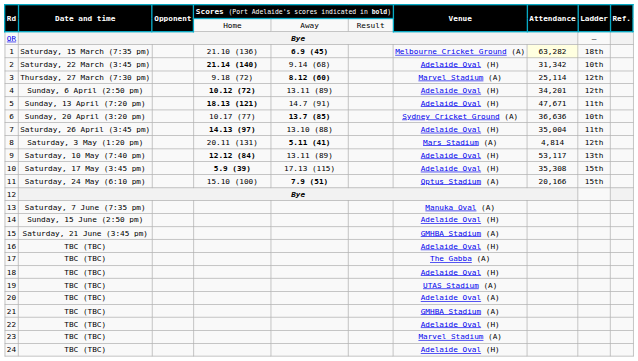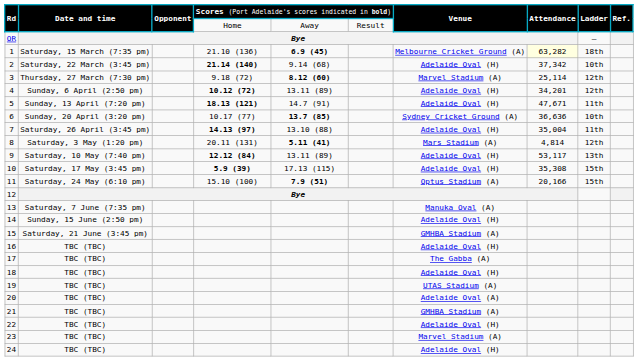 <table class="wikitable" style="font-size:90%; text-align:center;">
 <tr>
 <td style="background:black; color:white; border: solid #06AAC5 2px" rowspan=2><strong>Rd</strong></td>
 <td style="background:black; color:white; border: solid #06AAC5 2px" rowspan=2><strong>Date and time</strong></td>
 <td style="background:black; color:white; border: solid #06AAC5 2px" rowspan=2><strong>Opponent</strong></td>
 <td style="background:black; color:white; border: solid #06AAC5 2px" colspan=3><strong>Scores</strong> <small>(Port Adelaide's scores indicated in <strong>bold</strong>)</small></td>
 <td style="background:black; color:white; border: solid #06AAC5 2px" rowspan=2><strong>Venue</strong></td>
 <td style="background:black; color:white; border: solid #06AAC5 2px" rowspan=2><strong>Attendance</strong></td>
 <td style="background:black; color:white; border: solid #06AAC5 2px" rowspan=2><strong>Ladder</strong></td>
 <td style="background:black; color:white; border: solid #06AAC5 2px" rowspan=2><strong>Ref.</strong></td>
 </tr>
 <tr>
 <td>Home</td>
 <td>Away</td>
 <td>Result</td>
 </tr>
 <tr>
 <td><a href='#'>OR</a></td>
 <th colspan="7"><span><em>Bye</em></span></th>
 <td>–</td>
 <th colspan="1"></th>
 </tr>
 <tr>
 <td>1</td>
 <td>Saturday, 15 March (7:35 pm)</td>
 <td></td>
 <td>21.10 (136)</td>
 <td><strong>6.9 (45)</strong></td>
 <td></td>
 <td><a href='#'>Melbourne Cricket Ground</a> (A)</td>
 <td style="background: lightyellow;">63,282</td>
 <td>18th</td>
 <td></td>
 </tr>
 <tr>
 <td>2</td>
 <td>Saturday, 22 March (3:45 pm)</td>
 <td></td>
 <td><strong>21.14 (140)</strong></td>
 <td>9.14 (68)</td>
 <td></td>
 <td><a href='#'>Adelaide Oval</a> (H)</td>
-<td>31,342</td>
+<td>37,342</td>
 <td>10th</td>
 <td></td>
 </tr>
 <tr>
 <td>3</td>
 <td>Thursday, 27 March (7:30 pm)</td>
 <td></td>
 <td>9.18 (72)</td>
 <td><strong>8.12 (60)</strong></td>
 <td></td>
 <td><a href='#'>Marvel Stadium</a> (A)</td>
 <td>25,114</td>
 <td>12th</td>
 <td></td>
 </tr>
 <tr>
 <td>4</td>
 <td>Sunday, 6 April (2:50 pm)</td>
 <td></td>
 <td><strong>10.12 (72)</strong></td>
 <td>13.11 (89)</td>
 <td></td>
 <td><a href='#'>Adelaide Oval</a> (H)</td>
 <td>34,201</td>
 <td>12th</td>
 <td></td>
 </tr>
 <tr>
 <td>5</td>
 <td>Sunday, 13 April (7:20 pm)</td>
 <td></td>
 <td><strong>18.13 (121)</strong></td>
 <td>14.7 (91)</td>
 <td></td>
 <td><a href='#'>Adelaide Oval</a> (H)</td>
 <td>47,671</td>
 <td>11th</td>
 <td></td>
 </tr>
 <tr>
 <td>6</td>
 <td>Sunday, 20 April (3:20 pm)</td>
 <td></td>
 <td>10.17 (77)</td>
 <td><strong>13.7 (85)</strong></td>
 <td></td>
 <td><a href='#'>Sydney Cricket Ground</a> (A)</td>
 <td>36,636</td>
 <td>10th</td>
 <td></td>
 </tr>
 <tr>
 <td>7</td>
 <td>Saturday, 26 April (3:45 pm)</td>
 <td></td>
 <td><strong>14.13 (97)</strong></td>
 <td>13.10 (88)</td>
 <td></td>
 <td><a href='#'>Adelaide Oval</a> (H)</td>
 <td>35,004</td>
 <td>11th</td>
 <td></td>
 </tr>
 <tr>
 <td>8</td>
 <td>Saturday, 3 May (1:20 pm)</td>
 <td></td>
 <td>20.11 (131)</td>
 <td><strong>5.11 (41)</strong></td>
 <td></td>
 <td><a href='#'>Mars Stadium</a> (A)</td>
 <td>4,814</td>
 <td>12th</td>
 <td></td>
 </tr>
 <tr>
 <td>9</td>
 <td>Saturday, 10 May (7:40 pm)</td>
 <td></td>
 <td><strong>12.12 (84)</strong></td>
 <td>13.11 (89)</td>
 <td></td>
 <td><a href='#'>Adelaide Oval</a> (H)</td>
 <td>53,117</td>
 <td>13th</td>
 <td></td>
 </tr>
 <tr>
 <td>10</td>
 <td>Saturday, 17 May (3:45 pm)</td>
 <td></td>
 <td><strong>5.9 (39)</strong></td>
 <td>17.13 (115)</td>
 <td></td>
 <td><a href='#'>Adelaide Oval</a> (H)</td>
 <td>35,308</td>
 <td>15th</td>
 <td></td>
 </tr>
 <tr>
 <td>11</td>
 <td>Saturday, 24 May (6:10 pm)</td>
 <td></td>
 <td>15.10 (100)</td>
 <td><strong>7.9 (51)</strong></td>
 <td></td>
 <td><a href='#'>Optus Stadium</a> (A)</td>
 <td>20,166</td>
 <td>15th</td>
 <td></td>
 </tr>
 <tr>
 <td>12</td>
 <th colspan="7"><span><em>Bye</em></span></th>
 <td></td>
 <th colspan="1"></th>
 </tr>
 <tr>
 <td>13</td>
 <td>Saturday, 7 June (7:35 pm)</td>
 <td></td>
 <td></td>
 <td></td>
 <td></td>
 <td><a href='#'>Manuka Oval</a> (A)</td>
 <td></td>
 <td></td>
 <td></td>
 </tr>
 <tr>
 <td>14</td>
 <td>Sunday, 15 June (2:50 pm)</td>
 <td></td>
 <td></td>
 <td></td>
 <td></td>
 <td><a href='#'>Adelaide Oval</a> (H)</td>
 <td></td>
 <td></td>
 <td></td>
 </tr>
 <tr>
 <td>15</td>
 <td>Saturday, 21 June (3:45 pm)</td>
 <td></td>
 <td></td>
 <td></td>
 <td></td>
 <td><a href='#'>GMHBA Stadium</a> (A)</td>
 <td></td>
 <td></td>
 <td></td>
 </tr>
 <tr>
 <td>16</td>
 <td>TBC (TBC)</td>
 <td></td>
 <td></td>
 <td></td>
 <td></td>
 <td><a href='#'>Adelaide Oval</a> (H)</td>
 <td></td>
 <td></td>
 <td></td>
 </tr>
 <tr>
 <td>17</td>
 <td>TBC (TBC)</td>
 <td></td>
 <td></td>
 <td></td>
 <td></td>
 <td><a href='#'>The Gabba</a> (A)</td>
 <td></td>
 <td></td>
 <td></td>
 </tr>
 <tr>
 <td>18</td>
 <td>TBC (TBC)</td>
 <td></td>
 <td></td>
 <td></td>
 <td></td>
 <td><a href='#'>Adelaide Oval</a> (H)</td>
 <td></td>
 <td></td>
 <td></td>
 </tr>
 <tr>
 <td>19</td>
 <td>TBC (TBC)</td>
 <td></td>
 <td></td>
 <td></td>
 <td></td>
 <td><a href='#'>UTAS Stadium</a> (A)</td>
 <td></td>
 <td></td>
 <td></td>
 </tr>
 <tr>
 <td>20</td>
 <td>TBC (TBC)</td>
 <td></td>
 <td></td>
 <td></td>
 <td></td>
 <td><a href='#'>Adelaide Oval</a> (A)</td>
 <td></td>
 <td></td>
 <td></td>
 </tr>
 <tr>
 <td>21</td>
 <td>TBC (TBC)</td>
 <td></td>
 <td></td>
 <td></td>
 <td></td>
 <td><a href='#'>GMHBA Stadium</a> (A)</td>
 <td></td>
 <td></td>
 <td></td>
 </tr>
 <tr>
 <td>22</td>
 <td>TBC (TBC)</td>
 <td></td>
 <td></td>
 <td></td>
 <td></td>
 <td><a href='#'>Adelaide Oval</a> (H)</td>
 <td></td>
 <td></td>
 <td></td>
 </tr>
 <tr>
 <td>23</td>
 <td>TBC (TBC)</td>
 <td></td>
 <td></td>
 <td></td>
 <td></td>
 <td><a href='#'>Marvel Stadium</a> (A)</td>
 <td></td>
 <td></td>
 <td></td>
 </tr>
 <tr>
 <td>24</td>
 <td>TBC (TBC)</td>
 <td></td>
 <td></td>
 <td></td>
 <td></td>
 <td><a href='#'>Adelaide Oval</a> (H)</td>
 <td></td>
 <td></td>
 <td></td>
 </tr>
 </table>
